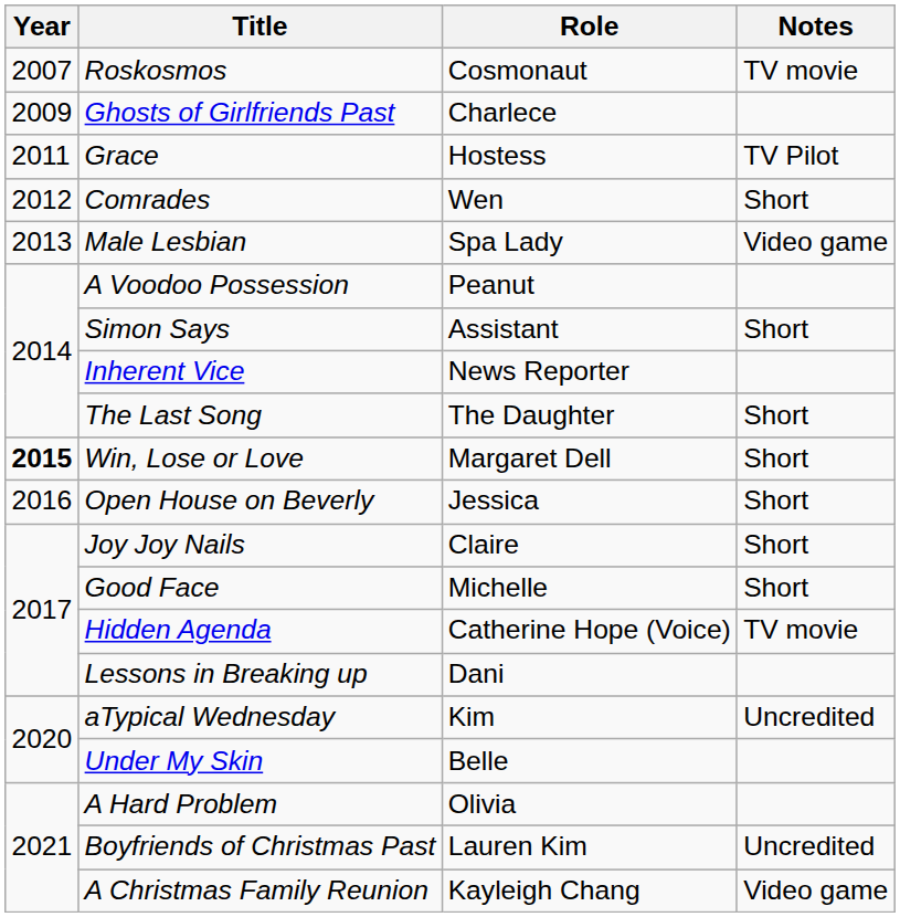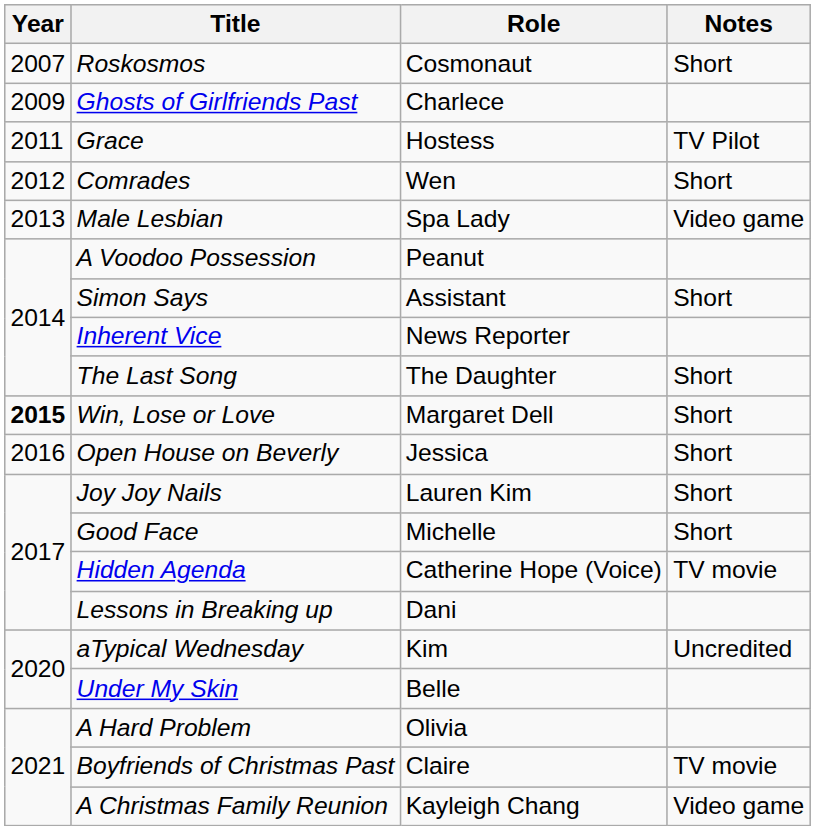 <table class="wikitable sortable">
 <tr>
 <th>Year</th>
 <th>Title</th>
 <th>Role</th>
 <th class="unsortable">Notes</th>
 </tr>
 <tr>
 <td>2007</td>
 <td><em>Roskosmos</em></td>
 <td>Cosmonaut</td>
-<td>TV movie</td>
+<td>Short</td>
 </tr>
 <tr>
 <td>2009</td>
 <td><em><a href='#'>Ghosts of Girlfriends Past</a></em></td>
 <td>Charlece</td>
 <td></td>
 </tr>
 <tr>
 <td>2011</td>
 <td><em>Grace</em></td>
 <td>Hostess</td>
 <td>TV Pilot</td>
 </tr>
 <tr>
 <td>2012</td>
 <td><em>Comrades</em></td>
 <td>Wen</td>
 <td>Short</td>
 </tr>
 <tr>
 <td>2013</td>
 <td><em>Male Lesbian</em></td>
 <td>Spa Lady</td>
 <td>Video game</td>
 </tr>
 <tr>
 <td rowspan=4>2014</td>
 <td><em>A Voodoo Possession</em></td>
 <td>Peanut</td>
 <td></td>
 </tr>
 <tr>
 <td><em>Simon Says</em></td>
 <td>Assistant</td>
 <td>Short</td>
 </tr>
 <tr>
 <td><em><a href='#'>Inherent Vice</a></em></td>
 <td>News Reporter</td>
 <td></td>
 </tr>
 <tr>
 <td><em>The Last Song</em></td>
 <td>The Daughter</td>
 <td>Short</td>
 </tr>
 <tr>
 <td><strong>2015</strong></td>
 <td><em>Win, Lose or Love</em></td>
 <td>Margaret Dell</td>
 <td>Short</td>
 </tr>
 <tr>
 <td>2016</td>
 <td><em>Open House on Beverly</em></td>
 <td>Jessica</td>
 <td>Short</td>
 </tr>
 <tr>
 <td rowspan=4>2017</td>
 <td><em>Joy Joy Nails</em></td>
-<td>Claire</td>
+<td>Lauren Kim</td>
 <td>Short</td>
 </tr>
 <tr>
 <td><em>Good Face</em></td>
 <td>Michelle</td>
 <td>Short</td>
 </tr>
 <tr>
 <td><em><a href='#'>Hidden Agenda</a></em></td>
 <td>Catherine Hope (Voice)</td>
 <td>TV movie</td>
 </tr>
 <tr>
 <td><em>Lessons in Breaking up</em></td>
 <td>Dani</td>
 <td></td>
 </tr>
 <tr>
 <td rowspan=2>2020</td>
 <td><em>aTypical Wednesday</em></td>
 <td>Kim</td>
 <td>Uncredited</td>
 </tr>
 <tr>
 <td><em><a href='#'>Under My Skin</a></em></td>
 <td>Belle</td>
 <td></td>
 </tr>
 <tr>
 <td rowspan=3>2021</td>
 <td><em>A Hard Problem</em></td>
 <td>Olivia</td>
 <td></td>
 </tr>
 <tr>
 <td><em>Boyfriends of Christmas Past</em></td>
-<td>Lauren Kim</td>
-<td>Uncredited</td>
+<td>Claire</td>
+<td>TV movie</td>
 </tr>
 <tr>
 <td><em>A Christmas Family Reunion</em></td>
 <td>Kayleigh Chang</td>
 <td>Video game</td>
 </tr>
 </table>
